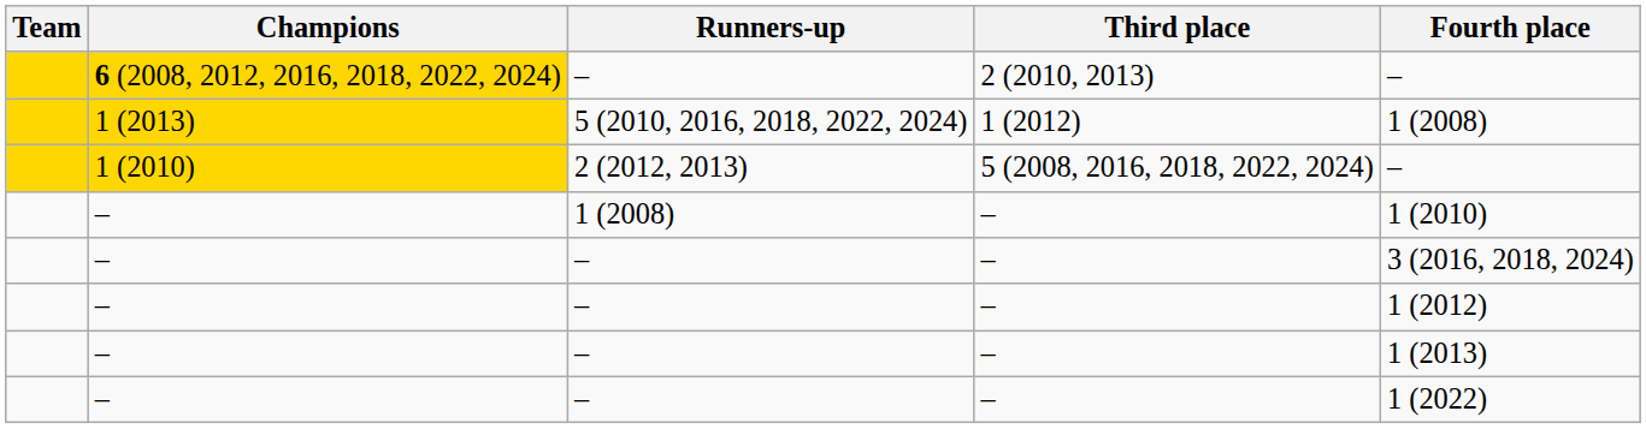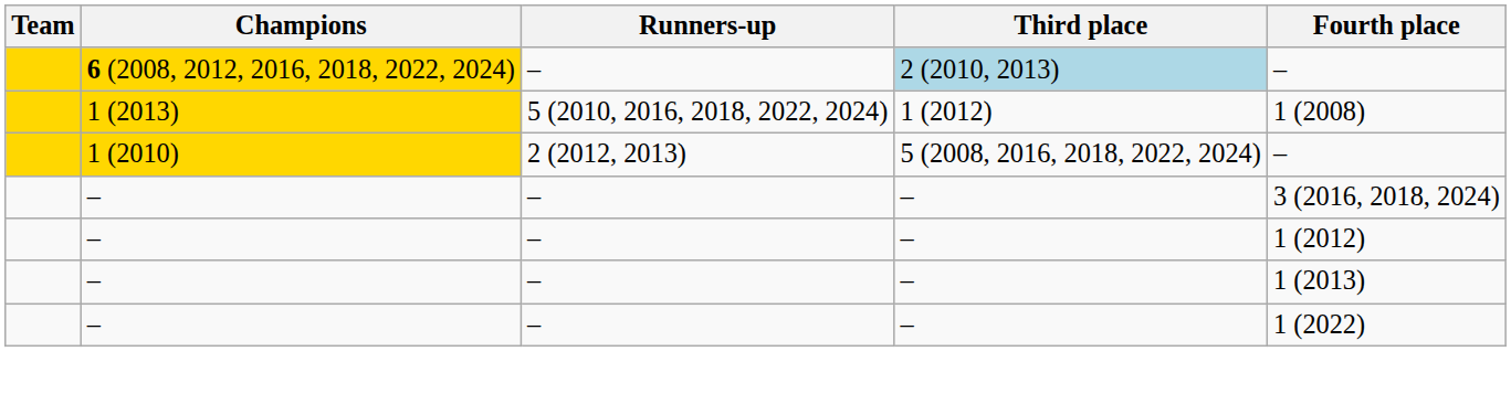 <table class="wikitable">
 <tr>
 <th>Team</th>
 <th>Champions</th>
 <th>Runners-up</th>
 <th>Third place</th>
 <th>Fourth place</th>
 </tr>
 <tr>
 <td bgcolor=gold></td>
 <td bgcolor=gold><strong>6</strong> (2008, 2012, 2016, 2018, 2022, 2024)</td>
 <td>–</td>
-<td>2 (2010, 2013)</td>
+<td style="background: lightblue;">2 (2010, 2013)</td>
 <td>–</td>
 </tr>
 <tr>
 <td bgcolor=gold></td>
 <td bgcolor=gold>1 (2013)</td>
 <td>5 (2010, 2016, 2018, 2022, 2024)</td>
 <td>1 (2012)</td>
 <td>1 (2008)</td>
 </tr>
 <tr>
 <td bgcolor=gold></td>
 <td bgcolor=gold>1 (2010)</td>
 <td>2 (2012, 2013)</td>
 <td>5 (2008, 2016, 2018, 2022, 2024)</td>
 <td>–</td>
-</tr>
-<tr>
-<td></td>
-<td>–</td>
-<td>1 (2008)</td>
-<td>–</td>
-<td>1 (2010)</td>
 </tr>
 <tr>
 <td></td>
 <td>–</td>
 <td>–</td>
 <td>–</td>
 <td>3 (2016, 2018, 2024)</td>
 </tr>
 <tr>
 <td></td>
 <td>–</td>
 <td>–</td>
 <td>–</td>
 <td>1 (2012)</td>
 </tr>
 <tr>
 <td></td>
 <td>–</td>
 <td>–</td>
 <td>–</td>
 <td>1 (2013)</td>
 </tr>
 <tr>
 <td></td>
 <td>–</td>
 <td>–</td>
 <td>–</td>
 <td>1 (2022)</td>
 </tr>
 </table>
